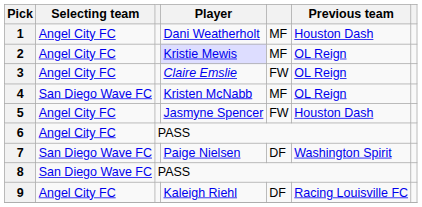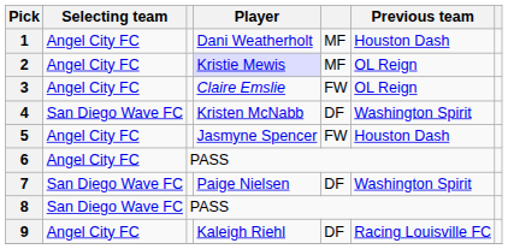 <table class="wikitable">
 <tr>
 <th scope="col">Pick</th>
 <th scope="col">Selecting team</th>
 <th scope="col"></th>
 <th scope="col">Player</th>
 <th scope="col"></th>
 <th scope="col">Previous team</th>
 <th scope="col"></th>
 </tr>
 <tr>
 <th scope="row">1</th>
 <td><a href='#'>Angel City FC</a></td>
 <td></td>
 <td><a href='#'>Dani Weatherholt</a></td>
 <td>MF</td>
 <td><a href='#'>Houston Dash</a></td>
 <td></td>
 </tr>
 <tr>
 <th scope="row">2</th>
 <td><a href='#'>Angel City FC</a></td>
 <td></td>
 <td style="background:#ddf;"><a href='#'>Kristie Mewis</a></td>
 <td>MF</td>
 <td><a href='#'>OL Reign</a></td>
 <td></td>
 </tr>
 <tr>
 <th scope="row">3</th>
 <td><a href='#'>Angel City FC</a></td>
 <td></td>
 <td><em><a href='#'>Claire Emslie</a></em></td>
 <td>FW</td>
 <td><a href='#'>OL Reign</a></td>
 <td></td>
 </tr>
 <tr>
 <th scope="row">4</th>
 <td><a href='#'>San Diego Wave FC</a></td>
 <td></td>
 <td><a href='#'>Kristen McNabb</a></td>
-<td>MF</td>
-<td><a href='#'>OL Reign</a></td>
+<td>DF</td>
+<td><a href='#'>Washington Spirit</a></td>
 <td></td>
 </tr>
 <tr>
 <th scope="row">5</th>
 <td><a href='#'>Angel City FC</a></td>
 <td></td>
 <td><a href='#'>Jasmyne Spencer</a></td>
 <td>FW</td>
 <td><a href='#'>Houston Dash</a></td>
 <td></td>
 </tr>
 <tr>
 <th scope="row">6</th>
 <td><a href='#'>Angel City FC</a></td>
 <td colspan="4">PASS</td>
 <td></td>
 </tr>
 <tr>
 <th scope="row">7</th>
 <td><a href='#'>San Diego Wave FC</a></td>
 <td></td>
 <td><a href='#'>Paige Nielsen</a></td>
 <td>DF</td>
 <td><a href='#'>Washington Spirit</a></td>
 <td></td>
 </tr>
 <tr>
 <th scope="row">8</th>
 <td><a href='#'>San Diego Wave FC</a></td>
 <td colspan="4">PASS</td>
 <td></td>
 </tr>
 <tr>
 <th scope="row">9</th>
 <td><a href='#'>Angel City FC</a></td>
 <td></td>
 <td><a href='#'>Kaleigh Riehl</a></td>
 <td>DF</td>
 <td><a href='#'>Racing Louisville FC</a></td>
 <td></td>
 </tr>
 <tr>
 </tr>
 </table>
